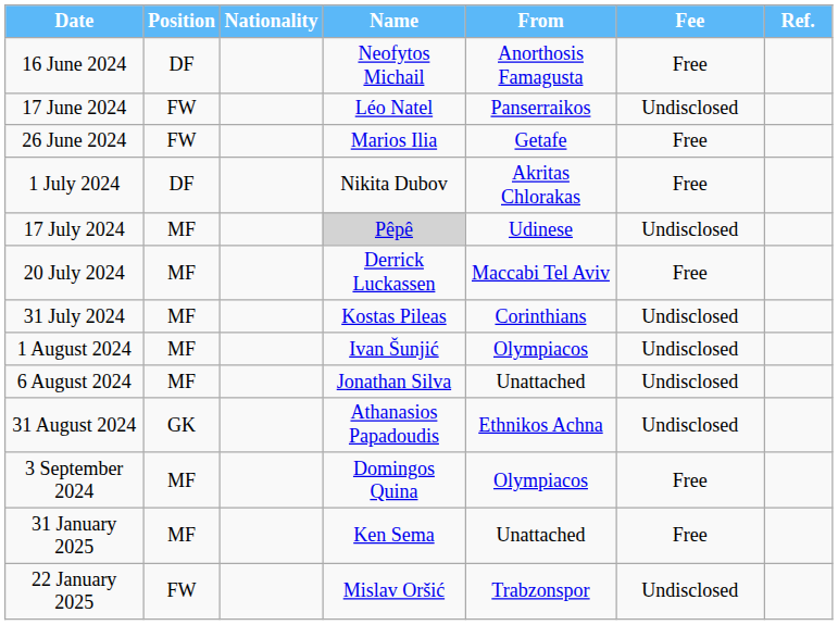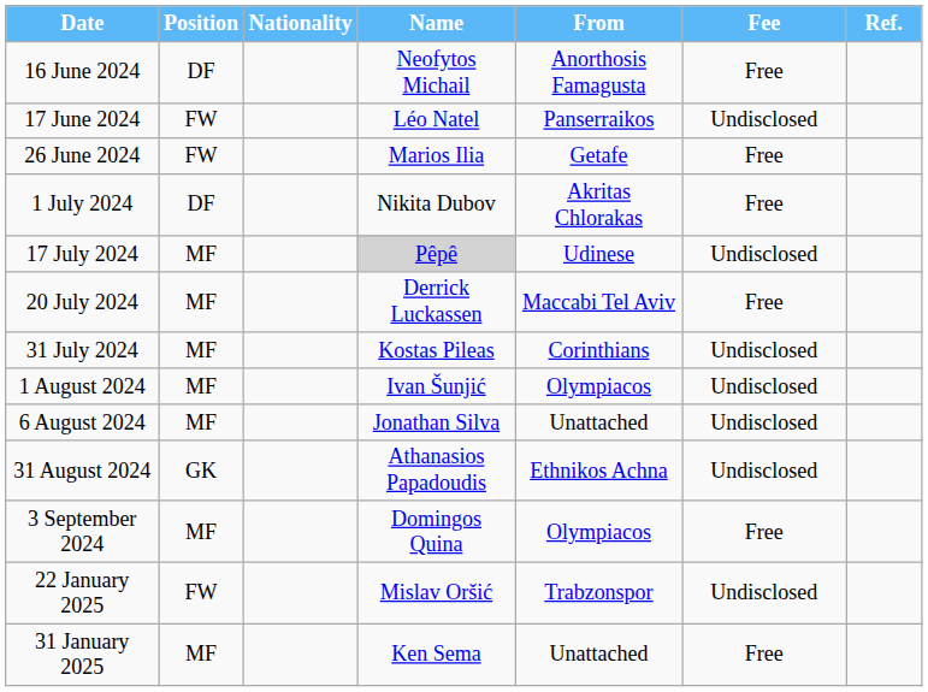 <table class="wikitable"  style="text-align:center; font-size:90%; ">
 <tr>
 <th style="background:#5BB8F8; color:white; width:200px;">Date</th>
 <th style="background:#5BB8F8; color:white; width:50px;">Position</th>
 <th style="background:#5BB8F8; color:white; width:50px;">Nationality</th>
 <th style="background:#5BB8F8; color:white; width:200px;">Name</th>
 <th style="background:#5BB8F8; color:white; width:200px;">From</th>
 <th style="background:#5BB8F8; color:white; width:200px;">Fee</th>
 <th style="background:#5BB8F8; color:white; width:100px;">Ref.</th>
 </tr>
 <tr>
 <td>16 June 2024</td>
 <td>DF</td>
 <td></td>
 <td><a href='#'>Neofytos Michail</a></td>
 <td><a href='#'>Anorthosis Famagusta</a></td>
 <td>Free</td>
 <td></td>
 </tr>
 <tr>
 <td>17 June 2024</td>
 <td>FW</td>
 <td></td>
 <td><a href='#'>Léo Natel</a></td>
 <td><a href='#'>Panserraikos</a></td>
 <td>Undisclosed</td>
 <td></td>
 </tr>
 <tr>
 <td>26 June 2024</td>
 <td>FW</td>
 <td></td>
 <td><a href='#'>Marios Ilia</a></td>
 <td><a href='#'>Getafe</a></td>
 <td>Free</td>
 <td></td>
 </tr>
 <tr>
 <td>1 July 2024</td>
 <td>DF</td>
 <td></td>
 <td>Nikita Dubov</td>
 <td><a href='#'>Akritas Chlorakas</a></td>
 <td>Free</td>
 <td></td>
 </tr>
 <tr>
 <td>17 July 2024</td>
 <td>MF</td>
 <td></td>
 <td style="background: lightgrey;"><a href='#'>Pêpê</a></td>
 <td><a href='#'>Udinese</a></td>
 <td>Undisclosed</td>
 <td></td>
 </tr>
 <tr>
 <td>20 July 2024</td>
 <td>MF</td>
 <td></td>
 <td><a href='#'>Derrick Luckassen</a></td>
 <td><a href='#'>Maccabi Tel Aviv</a></td>
 <td>Free</td>
 <td></td>
 </tr>
 <tr>
 <td>31 July 2024</td>
 <td>MF</td>
 <td></td>
 <td><a href='#'>Kostas Pileas</a></td>
 <td><a href='#'>Corinthians</a></td>
 <td>Undisclosed</td>
 <td></td>
 </tr>
 <tr>
 <td>1 August 2024</td>
 <td>MF</td>
 <td></td>
 <td><a href='#'>Ivan Šunjić</a></td>
 <td><a href='#'>Olympiacos</a></td>
 <td>Undisclosed</td>
 <td></td>
 </tr>
 <tr>
 <td>6 August 2024</td>
 <td>MF</td>
 <td></td>
 <td><a href='#'>Jonathan Silva</a></td>
 <td>Unattached</td>
 <td>Undisclosed</td>
 <td></td>
 </tr>
 <tr>
 <td>31 August 2024</td>
 <td>GK</td>
 <td></td>
 <td><a href='#'>Athanasios Papadoudis</a></td>
 <td><a href='#'>Ethnikos Achna</a></td>
 <td>Undisclosed</td>
 <td></td>
 </tr>
 <tr>
 <td>3 September 2024</td>
 <td>MF</td>
 <td></td>
 <td><a href='#'>Domingos Quina</a></td>
 <td><a href='#'>Olympiacos</a></td>
 <td>Free</td>
 <td></td>
 </tr>
 <tr>
+<td>22 January 2025</td>
+<td>FW</td>
+<td></td>
+<td><a href='#'>Mislav Oršić</a></td>
+<td><a href='#'>Trabzonspor</a></td>
+<td>Undisclosed</td>
+<td></td>
+</tr>
+<tr>
 <td>31 January 2025</td>
 <td>MF</td>
 <td></td>
 <td><a href='#'>Ken Sema</a></td>
 <td>Unattached</td>
 <td>Free</td>
 <td></td>
 </tr>
-<tr>
-<td>22 January 2025</td>
-<td>FW</td>
-<td></td>
-<td><a href='#'>Mislav Oršić</a></td>
-<td><a href='#'>Trabzonspor</a></td>
-<td>Undisclosed</td>
-<td></td>
-</tr>
 </table>
